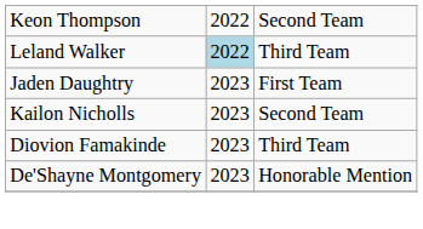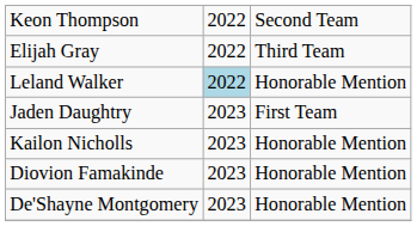 <table class="wikitable">
 <tr>
 </tr>
 <tr>
 <td>Keon Thompson</td>
 <td>2022</td>
 <td>Second Team</td>
 </tr>
 <tr>
+<td>Elijah Gray</td>
+<td>2022</td>
+<td>Third Team</td>
+</tr>
+<tr>
 <td>Leland Walker</td>
 <td style="background: lightblue;">2022</td>
-<td>Third Team</td>
+<td>Honorable Mention</td>
 </tr>
 <tr>
 <td>Jaden Daughtry</td>
 <td>2023</td>
 <td>First Team</td>
 </tr>
 <tr>
 <td>Kailon Nicholls</td>
 <td>2023</td>
-<td>Second Team</td>
+<td>Honorable Mention</td>
 </tr>
 <tr>
 <td>Diovion Famakinde</td>
 <td>2023</td>
-<td>Third Team</td>
+<td>Honorable Mention</td>
 </tr>
 <tr>
 <td>De'Shayne Montgomery</td>
 <td>2023</td>
 <td>Honorable Mention</td>
 </tr>
 <tr>
 </tr>
 </table>
